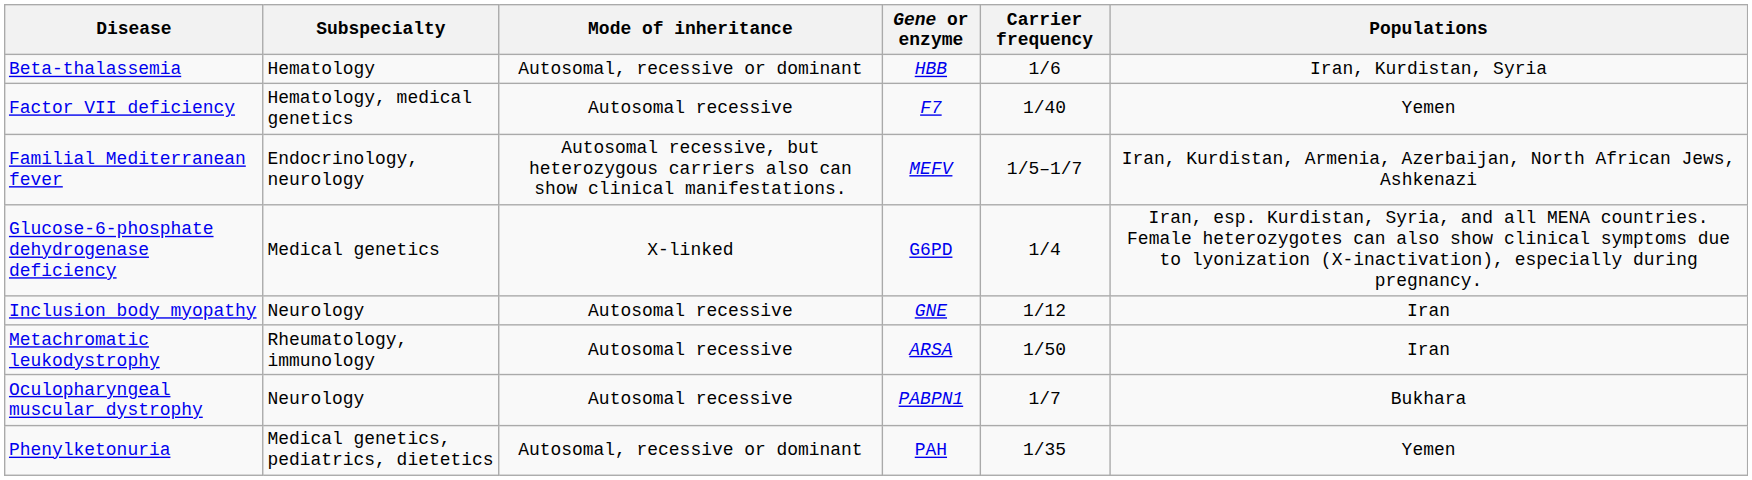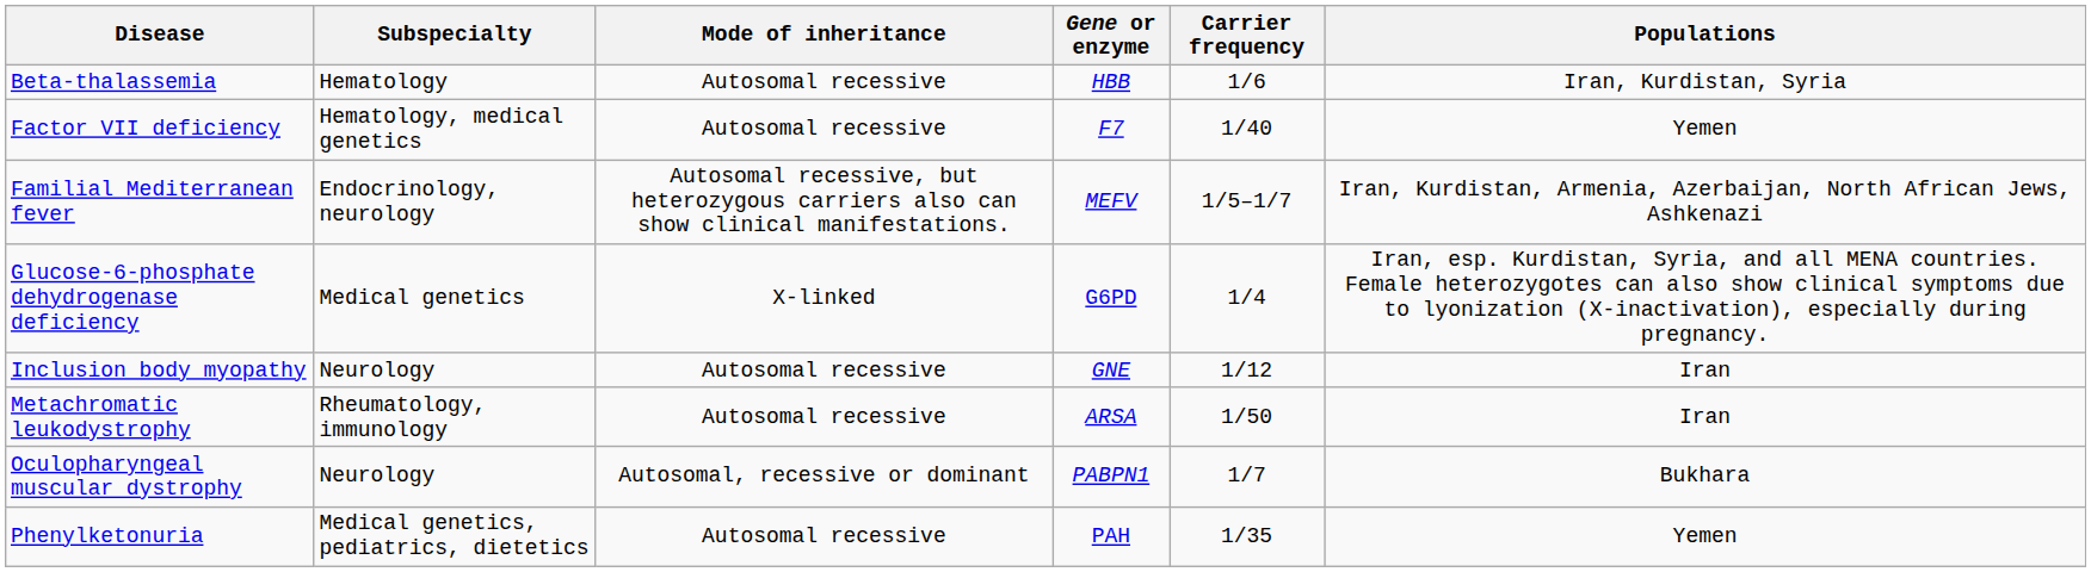 <table class="wikitable sortable" style="margin-left: auto; margin-right: auto;">
 <tr>
 <th>Disease</th>
 <th>Subspecialty</th>
 <th>Mode of inheritance</th>
 <th><em>Gene</em> or enzyme</th>
 <th>Carrier frequency</th>
 <th>Populations</th>
 </tr>
 <tr>
 <td><a href='#'>Beta-thalassemia</a></td>
 <td align="left">Hematology</td>
-<td align="center">Autosomal, recessive or dominant</td>
+<td align="center">Autosomal recessive</td>
 <td align="center"><em><a href='#'>HBB</a></em></td>
 <td align="center">1/6</td>
 <td align="center">Iran, Kurdistan, Syria</td>
 </tr>
 <tr>
 <td><a href='#'>Factor VII deficiency</a></td>
 <td align="left">Hematology, medical genetics</td>
 <td align="center">Autosomal recessive</td>
 <td align="center"><a href='#'><em>F7</em></a></td>
 <td align="center">1/40</td>
 <td align="center">Yemen</td>
 </tr>
 <tr>
 <td><a href='#'>Familial Mediterranean fever</a></td>
 <td align="left">Endocrinology, neurology</td>
 <td align="center">Autosomal recessive, but heterozygous carriers also can show clinical manifestations.</td>
 <td align="center"><em><a href='#'>MEFV</a></em></td>
 <td align="center">1/5–1/7</td>
 <td align="center">Iran, Kurdistan, Armenia, Azerbaijan, North African Jews, Ashkenazi</td>
 </tr>
 <tr>
 <td><a href='#'>Glucose-6-phosphate dehydrogenase deficiency</a></td>
 <td align="left">Medical genetics</td>
 <td align="center">X-linked</td>
 <td align="center"><a href='#'>G6PD</a></td>
 <td align="center">1/4</td>
 <td align="center">Iran, esp. Kurdistan, Syria, and all MENA countries. Female heterozygotes can also show clinical symptoms due to lyonization (X-inactivation), especially during pregnancy.</td>
 </tr>
 <tr>
 <td><a href='#'>Inclusion body myopathy</a></td>
 <td align="left">Neurology</td>
 <td align="center">Autosomal recessive</td>
 <td align="center"><a href='#'><em>GNE</em></a></td>
 <td align="center">1/12</td>
 <td align="center">Iran</td>
 </tr>
 <tr>
 <td><a href='#'>Metachromatic leukodystrophy</a></td>
 <td align="left">Rheumatology, immunology</td>
 <td align="center">Autosomal recessive</td>
 <td align="center"><a href='#'><em>ARSA</em></a></td>
 <td align="center">1/50</td>
 <td align="center">Iran</td>
 </tr>
 <tr>
 <td><a href='#'>Oculopharyngeal muscular dystrophy</a></td>
 <td align="left">Neurology</td>
-<td align="center">Autosomal recessive</td>
+<td align="center">Autosomal, recessive or dominant</td>
 <td align="center"><em><a href='#'>PABPN1</a></em></td>
 <td align="center">1/7</td>
 <td align="center">Bukhara</td>
 </tr>
 <tr>
 <td><a href='#'>Phenylketonuria</a></td>
 <td align="left">Medical genetics, pediatrics, dietetics</td>
-<td align="center">Autosomal, recessive or dominant</td>
+<td align="center">Autosomal recessive</td>
 <td align="center"><a href='#'>PAH</a></td>
 <td align="center">1/35</td>
 <td align="center">Yemen</td>
 </tr>
 </table>
